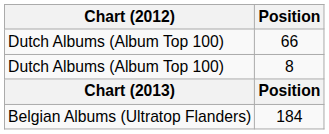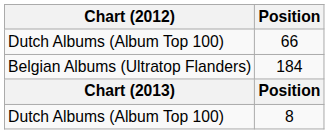 <table class="wikitable">
 <tr>
 <th>Chart (2012)</th>
 <th>Position</th>
 </tr>
 <tr>
 <td>Dutch Albums (Album Top 100)</td>
 <td align="center">66</td>
 </tr>
 <tr>
-<td>Dutch Albums (Album Top 100)</td>
-<td align="center">8</td>
+<td>Belgian Albums (Ultratop Flanders)</td>
+<td align="center">184</td>
 </tr>
 <tr>
 <th>Chart (2013)</th>
 <th>Position</th>
 </tr>
 <tr>
-<td>Belgian Albums (Ultratop Flanders)</td>
-<td align="center">184</td>
+<td>Dutch Albums (Album Top 100)</td>
+<td align="center">8</td>
 </tr>
 </table>
